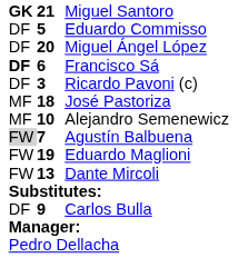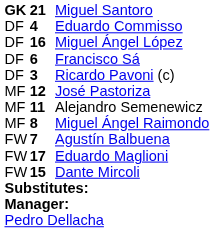 <table style="font-size:90%; margin:0.2em auto;" cellspacing="0" cellpadding="0">
 <tr>
 <th width="25"></th>
 <th width="25"></th>
 </tr>
 <tr>
 <td><strong>GK</strong></td>
 <td><strong>21</strong></td>
 <td> <a href='#'>Miguel Santoro</a></td>
 </tr>
 <tr>
 <td>DF</td>
-<td><strong>5</strong></td>
+<td><strong>4</strong></td>
 <td> <a href='#'>Eduardo Commisso</a></td>
 </tr>
 <tr>
 <td>DF</td>
-<td><strong>20</strong></td>
+<td><strong>16</strong></td>
 <td> <a href='#'>Miguel Ángel López</a></td>
 </tr>
 <tr>
-<td><strong>DF</strong></td>
+<td>DF</td>
 <td><strong>6</strong></td>
 <td> <a href='#'>Francisco Sá</a></td>
 </tr>
 <tr>
 <td>DF</td>
 <td><strong>3</strong></td>
 <td> <a href='#'>Ricardo Pavoni</a> (c)</td>
 </tr>
 <tr>
 <td>MF</td>
-<td><strong>18</strong></td>
+<td><strong>12</strong></td>
 <td> <a href='#'>José Pastoriza</a></td>
 </tr>
 <tr>
 <td>MF</td>
-<td><strong>10</strong></td>
+<td><strong>11</strong></td>
 <td> Alejandro Semenewicz</td>
 </tr>
 <tr>
-<td style="background: lightgrey;">FW</td>
+<td>MF</td>
+<td><strong>8</strong></td>
+<td> <a href='#'>Miguel Ángel Raimondo</a></td>
+<td></td>
+<td></td>
+</tr>
+<tr>
+<td>FW</td>
 <td><strong>7</strong></td>
 <td> <a href='#'>Agustín Balbuena</a></td>
 </tr>
 <tr>
 <td>FW</td>
-<td><strong>19</strong></td>
+<td><strong>17</strong></td>
 <td> <a href='#'>Eduardo Maglioni</a></td>
 </tr>
 <tr>
 <td>FW</td>
-<td><strong>13</strong></td>
+<td><strong>15</strong></td>
 <td> <a href='#'>Dante Mircoli</a></td>
 </tr>
 <tr>
 <td colspan=3><strong>Substitutes:</strong></td>
-</tr>
-<tr>
-<td>DF</td>
-<td><strong>9</strong></td>
-<td> <a href='#'>Carlos Bulla</a></td>
-<td></td>
-<td></td>
 </tr>
 <tr>
 <td colspan=3><strong>Manager:</strong></td>
 </tr>
 <tr>
 <td colspan=4> <a href='#'>Pedro Dellacha</a></td>
 </tr>
 </table>
